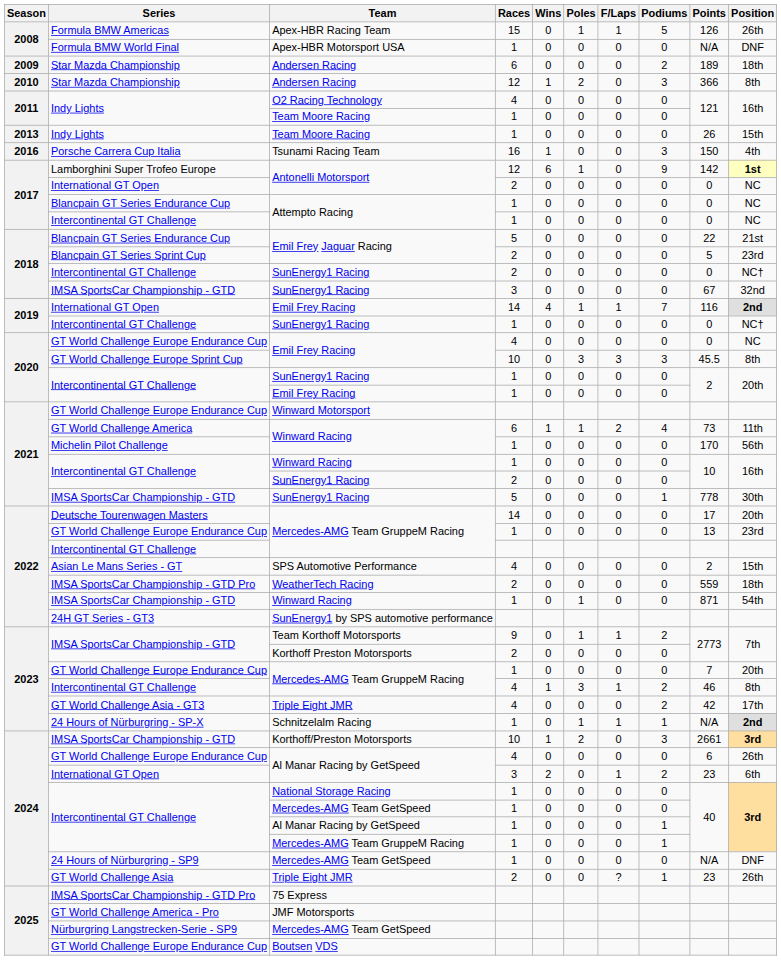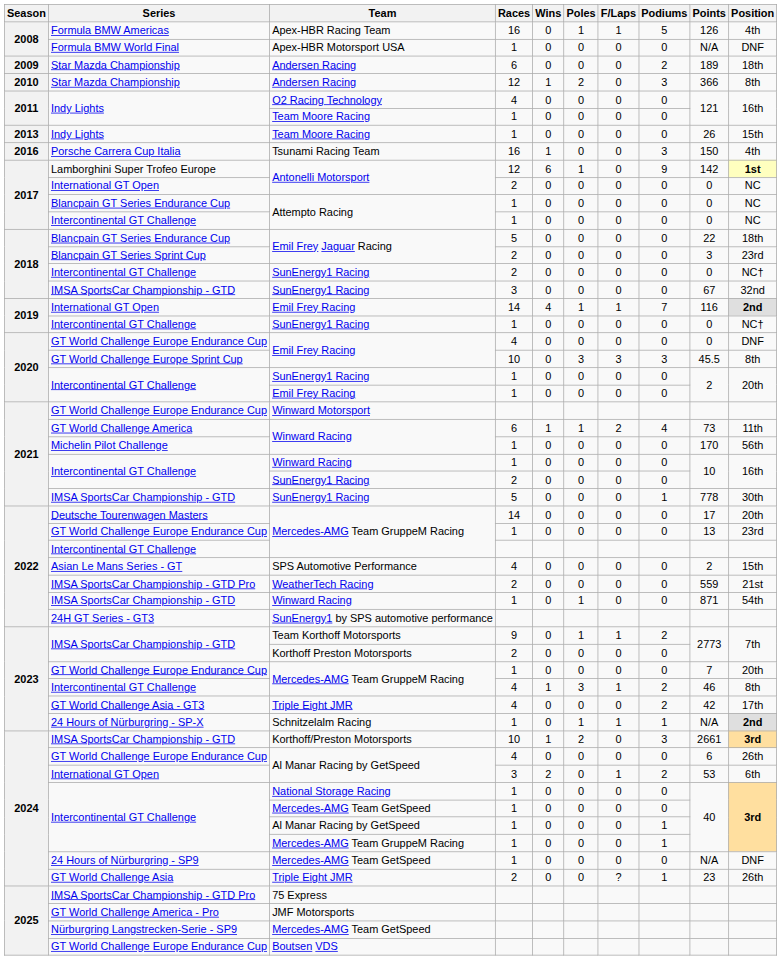 <table class="wikitable" style="font-size: 90%; text-align:center">
 <tr>
 <th>Season</th>
 <th>Series</th>
 <th>Team</th>
 <th>Races</th>
 <th>Wins</th>
 <th>Poles</th>
 <th>F/Laps</th>
 <th>Podiums</th>
 <th>Points</th>
 <th>Position</th>
 </tr>
 <tr>
 <th rowspan="2">2008</th>
 <td align=left><a href='#'>Formula BMW Americas</a></td>
 <td align=left>Apex-HBR Racing Team</td>
-<td>15</td>
+<td>16</td>
 <td>0</td>
 <td>1</td>
 <td>1</td>
 <td>5</td>
 <td>126</td>
-<td>26th</td>
+<td>4th</td>
 </tr>
 <tr>
 <td align=left><a href='#'>Formula BMW World Final</a></td>
 <td align=left>Apex-HBR Motorsport USA</td>
 <td>1</td>
 <td>0</td>
 <td>0</td>
 <td>0</td>
 <td>0</td>
 <td>N/A</td>
 <td>DNF</td>
 </tr>
 <tr>
 <th>2009</th>
 <td align=left><a href='#'>Star Mazda Championship</a></td>
 <td align=left><a href='#'>Andersen Racing</a></td>
 <td>6</td>
 <td>0</td>
 <td>0</td>
 <td>0</td>
 <td>2</td>
 <td>189</td>
 <td>18th</td>
 </tr>
 <tr>
 <th>2010</th>
 <td align=left><a href='#'>Star Mazda Championship</a></td>
 <td align=left><a href='#'>Andersen Racing</a></td>
 <td>12</td>
 <td>1</td>
 <td>2</td>
 <td>0</td>
 <td>3</td>
 <td>366</td>
 <td>8th</td>
 </tr>
 <tr>
 <th rowspan="2">2011</th>
 <td rowspan="2" align=left><a href='#'>Indy Lights</a></td>
 <td align=left><a href='#'>O2 Racing Technology</a></td>
 <td>4</td>
 <td>0</td>
 <td>0</td>
 <td>0</td>
 <td>0</td>
 <td rowspan="2">121</td>
 <td rowspan="2">16th</td>
 </tr>
 <tr>
 <td align=left><a href='#'>Team Moore Racing</a></td>
 <td>1</td>
 <td>0</td>
 <td>0</td>
 <td>0</td>
 <td>0</td>
 </tr>
 <tr>
 <th>2013</th>
 <td align=left><a href='#'>Indy Lights</a></td>
 <td align=left><a href='#'>Team Moore Racing</a></td>
 <td>1</td>
 <td>0</td>
 <td>0</td>
 <td>0</td>
 <td>0</td>
 <td>26</td>
 <td>15th</td>
 </tr>
 <tr>
 <th>2016</th>
 <td align=left><a href='#'>Porsche Carrera Cup Italia</a></td>
 <td align=left>Tsunami Racing Team</td>
 <td>16</td>
 <td>1</td>
 <td>0</td>
 <td>0</td>
 <td>3</td>
 <td>150</td>
 <td>4th</td>
 </tr>
 <tr>
 <th rowspan="4">2017</th>
 <td align=left>Lamborghini Super Trofeo Europe</td>
 <td rowspan="2" align=left><a href='#'>Antonelli Motorsport</a></td>
 <td>12</td>
 <td>6</td>
 <td>1</td>
 <td>0</td>
 <td>9</td>
 <td>142</td>
 <td style="background:#FFFFBF;"><strong>1st</strong></td>
 </tr>
 <tr>
 <td align=left><a href='#'>International GT Open</a></td>
 <td>2</td>
 <td>0</td>
 <td>0</td>
 <td>0</td>
 <td>0</td>
 <td>0</td>
 <td>NC</td>
 </tr>
 <tr>
 <td align=left><a href='#'>Blancpain GT Series Endurance Cup</a></td>
 <td rowspan="2" align=left>Attempto Racing</td>
 <td>1</td>
 <td>0</td>
 <td>0</td>
 <td>0</td>
 <td>0</td>
 <td>0</td>
 <td>NC</td>
 </tr>
 <tr>
 <td align=left><a href='#'>Intercontinental GT Challenge</a></td>
 <td>1</td>
 <td>0</td>
 <td>0</td>
 <td>0</td>
 <td>0</td>
 <td>0</td>
 <td>NC</td>
 </tr>
 <tr>
 <th rowspan="4">2018</th>
 <td align=left><a href='#'>Blancpain GT Series Endurance Cup</a></td>
 <td rowspan="2" align=left><a href='#'>Emil Frey</a> <a href='#'>Jaguar</a> Racing</td>
 <td>5</td>
 <td>0</td>
 <td>0</td>
 <td>0</td>
 <td>0</td>
 <td>22</td>
-<td>21st</td>
+<td>18th</td>
 </tr>
 <tr>
 <td align=left><a href='#'>Blancpain GT Series Sprint Cup</a></td>
 <td>2</td>
 <td>0</td>
 <td>0</td>
 <td>0</td>
 <td>0</td>
-<td>5</td>
+<td>3</td>
 <td>23rd</td>
 </tr>
 <tr>
 <td align=left><a href='#'>Intercontinental GT Challenge</a></td>
 <td align=left><a href='#'>SunEnergy1 Racing</a></td>
 <td>2</td>
 <td>0</td>
 <td>0</td>
 <td>0</td>
 <td>0</td>
 <td>0</td>
 <td>NC†</td>
 </tr>
 <tr>
 <td align=left><a href='#'>IMSA SportsCar Championship - GTD</a></td>
 <td align=left><a href='#'>SunEnergy1 Racing</a></td>
 <td>3</td>
 <td>0</td>
 <td>0</td>
 <td>0</td>
 <td>0</td>
 <td>67</td>
 <td>32nd</td>
 </tr>
 <tr>
 <th rowspan="2">2019</th>
 <td align=left><a href='#'>International GT Open</a></td>
 <td align=left><a href='#'>Emil Frey Racing</a></td>
 <td>14</td>
 <td>4</td>
 <td>1</td>
 <td>1</td>
 <td>7</td>
 <td>116</td>
 <td style="background:#DFDFDF;"><strong>2nd</strong></td>
 </tr>
 <tr>
 <td align=left><a href='#'>Intercontinental GT Challenge</a></td>
 <td align=left><a href='#'>SunEnergy1 Racing</a></td>
 <td>1</td>
 <td>0</td>
 <td>0</td>
 <td>0</td>
 <td>0</td>
 <td>0</td>
 <td>NC†</td>
 </tr>
 <tr>
 <th rowspan="4">2020</th>
 <td align=left><a href='#'>GT World Challenge Europe Endurance Cup</a></td>
 <td rowspan="2" align=left><a href='#'>Emil Frey Racing</a></td>
 <td>4</td>
 <td>0</td>
 <td>0</td>
 <td>0</td>
 <td>0</td>
 <td>0</td>
-<td>NC</td>
+<td>DNF</td>
 </tr>
 <tr>
 <td align=left><a href='#'>GT World Challenge Europe Sprint Cup</a></td>
 <td>10</td>
 <td>0</td>
 <td>3</td>
 <td>3</td>
 <td>3</td>
 <td>45.5</td>
 <td>8th</td>
 </tr>
 <tr>
 <td rowspan="2" align=left><a href='#'>Intercontinental GT Challenge</a></td>
 <td align=left><a href='#'>SunEnergy1 Racing</a></td>
 <td>1</td>
 <td>0</td>
 <td>0</td>
 <td>0</td>
 <td>0</td>
 <td rowspan="2">2</td>
 <td rowspan="2">20th</td>
 </tr>
 <tr>
 <td align=left><a href='#'>Emil Frey Racing</a></td>
 <td>1</td>
 <td>0</td>
 <td>0</td>
 <td>0</td>
 <td>0</td>
 </tr>
 <tr>
 <th rowspan="6">2021</th>
 <td align=left><a href='#'>GT World Challenge Europe Endurance Cup</a></td>
 <td align=left><a href='#'>Winward Motorsport</a></td>
 <td></td>
 <td></td>
 <td></td>
 <td></td>
 <td></td>
 <td></td>
 <td></td>
 </tr>
 <tr>
 <td align=left><a href='#'>GT World Challenge America</a></td>
 <td rowspan="2" align=left><a href='#'>Winward Racing</a></td>
 <td>6</td>
 <td>1</td>
 <td>1</td>
 <td>2</td>
 <td>4</td>
 <td>73</td>
 <td>11th</td>
 </tr>
 <tr>
 <td align=left><a href='#'>Michelin Pilot Challenge</a></td>
 <td>1</td>
 <td>0</td>
 <td>0</td>
 <td>0</td>
 <td>0</td>
 <td>170</td>
 <td>56th</td>
 </tr>
 <tr>
 <td rowspan="2" align=left><a href='#'>Intercontinental GT Challenge</a></td>
 <td align=left><a href='#'>Winward Racing</a></td>
 <td>1</td>
 <td>0</td>
 <td>0</td>
 <td>0</td>
 <td>0</td>
 <td rowspan="2">10</td>
 <td rowspan="2">16th</td>
 </tr>
 <tr>
 <td align=left><a href='#'>SunEnergy1 Racing</a></td>
 <td>2</td>
 <td>0</td>
 <td>0</td>
 <td>0</td>
 <td>0</td>
 </tr>
 <tr>
 <td align=left><a href='#'>IMSA SportsCar Championship - GTD</a></td>
 <td align=left><a href='#'>SunEnergy1 Racing</a></td>
 <td>5</td>
 <td>0</td>
 <td>0</td>
 <td>0</td>
 <td>1</td>
 <td>778</td>
 <td>30th</td>
 </tr>
 <tr>
 <th rowspan="7">2022</th>
 <td align=left><a href='#'>Deutsche Tourenwagen Masters</a></td>
 <td rowspan="3" align="left"><a href='#'>Mercedes-AMG</a> Team GruppeM Racing</td>
 <td>14</td>
 <td>0</td>
 <td>0</td>
 <td>0</td>
 <td>0</td>
 <td>17</td>
 <td>20th</td>
 </tr>
 <tr>
 <td align=left><a href='#'>GT World Challenge Europe Endurance Cup</a></td>
 <td>1</td>
 <td>0</td>
 <td>0</td>
 <td>0</td>
 <td>0</td>
 <td>13</td>
 <td>23rd</td>
 </tr>
 <tr>
 <td align=left><a href='#'>Intercontinental GT Challenge</a></td>
 <td></td>
 <td></td>
 <td></td>
 <td></td>
 <td></td>
 <td></td>
 <td></td>
 </tr>
 <tr>
 <td align=left><a href='#'>Asian Le Mans Series - GT</a></td>
 <td align=left>SPS Automotive Performance</td>
 <td>4</td>
 <td>0</td>
 <td>0</td>
 <td>0</td>
 <td>0</td>
 <td>2</td>
 <td>15th</td>
 </tr>
 <tr>
 <td align=left><a href='#'>IMSA SportsCar Championship - GTD Pro</a></td>
 <td align=left><a href='#'>WeatherTech Racing</a></td>
 <td>2</td>
 <td>0</td>
 <td>0</td>
 <td>0</td>
 <td>0</td>
 <td>559</td>
-<td>18th</td>
+<td>21st</td>
 </tr>
 <tr>
 <td align=left><a href='#'>IMSA SportsCar Championship - GTD</a></td>
 <td align=left><a href='#'>Winward Racing</a></td>
 <td>1</td>
 <td>0</td>
 <td>1</td>
 <td>0</td>
 <td>0</td>
 <td>871</td>
 <td>54th</td>
 </tr>
 <tr>
 <td align=left><a href='#'>24H GT Series - GT3</a></td>
 <td align=left><a href='#'>SunEnergy1</a> by SPS automotive performance</td>
 <td></td>
 <td></td>
 <td></td>
 <td></td>
 <td></td>
 <td></td>
 <td></td>
 </tr>
 <tr>
 <th rowspan="6">2023</th>
 <td rowspan="2" align="left"><a href='#'>IMSA SportsCar Championship - GTD</a></td>
 <td align=left>Team Korthoff Motorsports</td>
 <td>9</td>
 <td>0</td>
 <td>1</td>
 <td>1</td>
 <td>2</td>
 <td rowspan="2">2773</td>
 <td rowspan="2">7th</td>
 </tr>
 <tr>
 <td align=left>Korthoff Preston Motorsports</td>
 <td>2</td>
 <td>0</td>
 <td>0</td>
 <td>0</td>
 <td>0</td>
 </tr>
 <tr>
 <td align=left><a href='#'>GT World Challenge Europe Endurance Cup</a></td>
 <td rowspan="2" align=left><a href='#'>Mercedes-AMG</a> Team GruppeM Racing</td>
 <td>1</td>
 <td>0</td>
 <td>0</td>
 <td>0</td>
 <td>0</td>
 <td>7</td>
 <td>20th</td>
 </tr>
 <tr>
 <td align="left"><a href='#'>Intercontinental GT Challenge</a></td>
 <td>4</td>
 <td>1</td>
 <td>3</td>
 <td>1</td>
 <td>2</td>
 <td>46</td>
 <td>8th</td>
 </tr>
 <tr>
 <td align=left><a href='#'>GT World Challenge Asia - GT3</a></td>
 <td align=left><a href='#'>Triple Eight JMR</a></td>
 <td>4</td>
 <td>0</td>
 <td>0</td>
 <td>0</td>
 <td>2</td>
 <td>42</td>
 <td>17th</td>
 </tr>
 <tr>
 <td align=left><a href='#'>24 Hours of Nürburgring - SP-X</a></td>
 <td align=left>Schnitzelalm Racing</td>
 <td>1</td>
 <td>0</td>
 <td>1</td>
 <td>1</td>
 <td>1</td>
 <td>N/A</td>
 <td style="background:#DFDFDF;"><strong>2nd</strong></td>
 </tr>
 <tr>
 <th rowspan="9">2024</th>
 <td align=left><a href='#'>IMSA SportsCar Championship - GTD</a></td>
 <td align=left>Korthoff/Preston Motorsports</td>
 <td>10</td>
 <td>1</td>
 <td>2</td>
 <td>0</td>
 <td>3</td>
 <td>2661</td>
 <td style="background:#FFDF9F;"><strong>3rd</strong></td>
 </tr>
 <tr>
 <td align=left><a href='#'>GT World Challenge Europe Endurance Cup</a></td>
 <td rowspan="2" align="left">Al Manar Racing by GetSpeed</td>
 <td>4</td>
 <td>0</td>
 <td>0</td>
 <td>0</td>
 <td>0</td>
 <td>6</td>
 <td>26th</td>
 </tr>
 <tr>
 <td align=left><a href='#'>International GT Open</a></td>
 <td>3</td>
 <td>2</td>
 <td>0</td>
 <td>1</td>
 <td>2</td>
-<td>23</td>
+<td>53</td>
 <td>6th</td>
 </tr>
 <tr>
 <td rowspan="4" align="left"><a href='#'>Intercontinental GT Challenge</a></td>
 <td align="left"><a href='#'>National Storage Racing</a></td>
 <td>1</td>
 <td>0</td>
 <td>0</td>
 <td>0</td>
 <td>0</td>
 <td rowspan="4">40</td>
 <td rowspan="4" style="background:#FFDF9F;"><strong>3rd</strong></td>
 </tr>
 <tr>
 <td align=left><a href='#'>Mercedes-AMG</a> Team GetSpeed</td>
 <td>1</td>
 <td>0</td>
 <td>0</td>
 <td>0</td>
 <td>0</td>
 </tr>
 <tr>
 <td align=left>Al Manar Racing by GetSpeed</td>
 <td>1</td>
 <td>0</td>
 <td>0</td>
 <td>0</td>
 <td>1</td>
 </tr>
 <tr>
 <td align=left><a href='#'>Mercedes-AMG</a> Team GruppeM Racing</td>
 <td>1</td>
 <td>0</td>
 <td>0</td>
 <td>0</td>
 <td>1</td>
 </tr>
 <tr>
 <td align=left><a href='#'>24 Hours of Nürburgring - SP9</a></td>
 <td align="left"><a href='#'>Mercedes-AMG</a> Team GetSpeed</td>
 <td>1</td>
 <td>0</td>
 <td>0</td>
 <td>0</td>
 <td>0</td>
 <td>N/A</td>
 <td>DNF</td>
 </tr>
 <tr>
 <td align=left><a href='#'>GT World Challenge Asia</a></td>
 <td align=left><a href='#'>Triple Eight JMR</a></td>
 <td>2</td>
 <td>0</td>
 <td>0</td>
 <td>?</td>
 <td>1</td>
 <td>23</td>
 <td>26th</td>
 </tr>
 <tr>
 <th rowspan="4">2025</th>
 <td align=left><a href='#'>IMSA SportsCar Championship - GTD Pro</a></td>
 <td align=left>75 Express</td>
 <td></td>
 <td></td>
 <td></td>
 <td></td>
 <td></td>
 <td></td>
 <td></td>
 </tr>
 <tr>
 <td align=left><a href='#'>GT World Challenge America - Pro</a></td>
 <td align=left>JMF Motorsports</td>
 <td></td>
 <td></td>
 <td></td>
 <td></td>
 <td></td>
 <td></td>
 <td></td>
 </tr>
 <tr>
 <td align=left><a href='#'>Nürburgring Langstrecken-Serie - SP9</a></td>
 <td align=left><a href='#'>Mercedes-AMG</a> Team GetSpeed</td>
 <td></td>
 <td></td>
 <td></td>
 <td></td>
 <td></td>
 <td></td>
 <td></td>
 </tr>
 <tr>
 <td align=left><a href='#'>GT World Challenge Europe Endurance Cup</a></td>
 <td align=left><a href='#'>Boutsen</a> <a href='#'>VDS</a></td>
 <td></td>
 <td></td>
 <td></td>
 <td></td>
 <td></td>
 <td></td>
 <td></td>
 </tr>
 </table>
